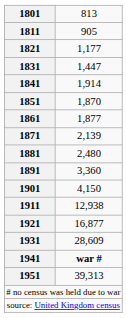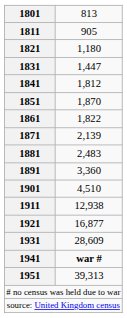 <table class="wikitable" align="right" style=font-size:85%;margin-left:10px;>
 <tr>
 <th align=center>1801</th>
 <td align=center>813</td>
 </tr>
 <tr>
 <th align=center>1811</th>
 <td align=center>905</td>
 </tr>
 <tr>
 <th align=center>1821</th>
-<td align=center>1,177</td>
+<td align=center>1,180</td>
 </tr>
 <tr>
 <th align=center>1831</th>
 <td align=center>1,447</td>
 </tr>
 <tr>
 <th align=center>1841</th>
-<td align=center>1,914</td>
+<td align=center>1,812</td>
 </tr>
 <tr>
 <th align=center>1851</th>
 <td align=center>1,870</td>
 </tr>
 <tr>
 <th align=center>1861</th>
-<td align=center>1,877</td>
+<td align=center>1,822</td>
 </tr>
 <tr>
 <th align=center>1871</th>
 <td align=center>2,139</td>
 </tr>
 <tr>
 <th align=center>1881</th>
-<td align=center>2,480</td>
+<td align=center>2,483</td>
 </tr>
 <tr>
 <th align=center>1891</th>
 <td align=center>3,360</td>
 </tr>
 <tr>
 <th align=center>1901</th>
-<td align=center>4,150</td>
+<td align=center>4,510</td>
 </tr>
 <tr>
 <th align=center>1911</th>
 <td align=center>12,938</td>
 </tr>
 <tr>
 <th align=center>1921</th>
 <td align=center>16,877</td>
 </tr>
 <tr>
 <th align=center>1931</th>
 <td align=center>28,609</td>
 </tr>
 <tr>
 <th align=center>1941</th>
 <td align=center><strong>war #</strong></td>
 </tr>
 <tr>
 <th align=center>1951</th>
 <td align=center>39,313</td>
 </tr>
 <tr>
 <td style="font-size:smaller" colspan=2># no census was held due to war</td>
 </tr>
 <tr>
 <td style="font-size:smaller" colspan=2 align=center>source: <a href='#'>United Kingdom census</a></td>
 </tr>
 </table>
